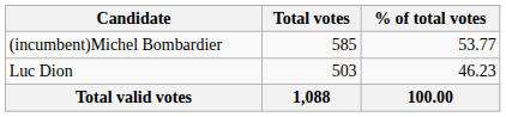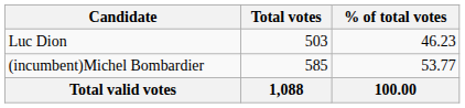 <table class="wikitable" width="475">
 <tr>
 <th align="left">Candidate</th>
 <th align="right">Total votes</th>
 <th align="right">% of total votes</th>
 </tr>
 <tr>
+<td align="left">Luc Dion</td>
+<td align="right">503</td>
+<td align="right">46.23</td>
+</tr>
+<tr>
 <td align="left">(incumbent)Michel Bombardier</td>
 <td align="right">585</td>
 <td align="right">53.77</td>
-</tr>
-<tr>
-<td align="left">Luc Dion</td>
-<td align="right">503</td>
-<td align="right">46.23</td>
 </tr>
 <tr bgcolor="#EEEEEE">
 <th align="left">Total valid votes</th>
 <th align="right"><strong>1,088</strong></th>
 <th align="right"><strong>100.00</strong></th>
 </tr>
 </table>
